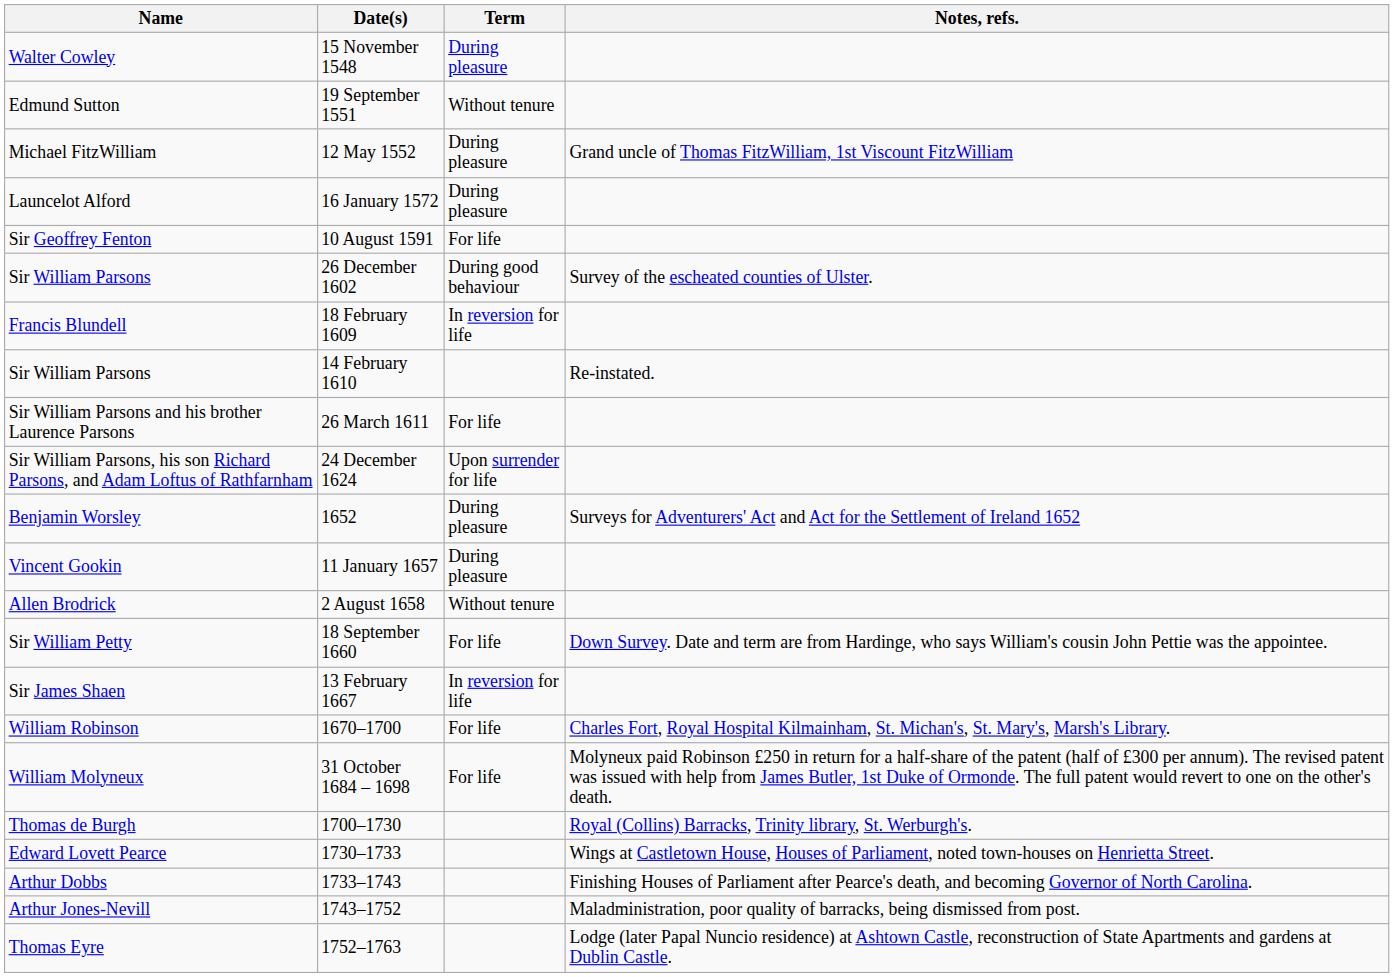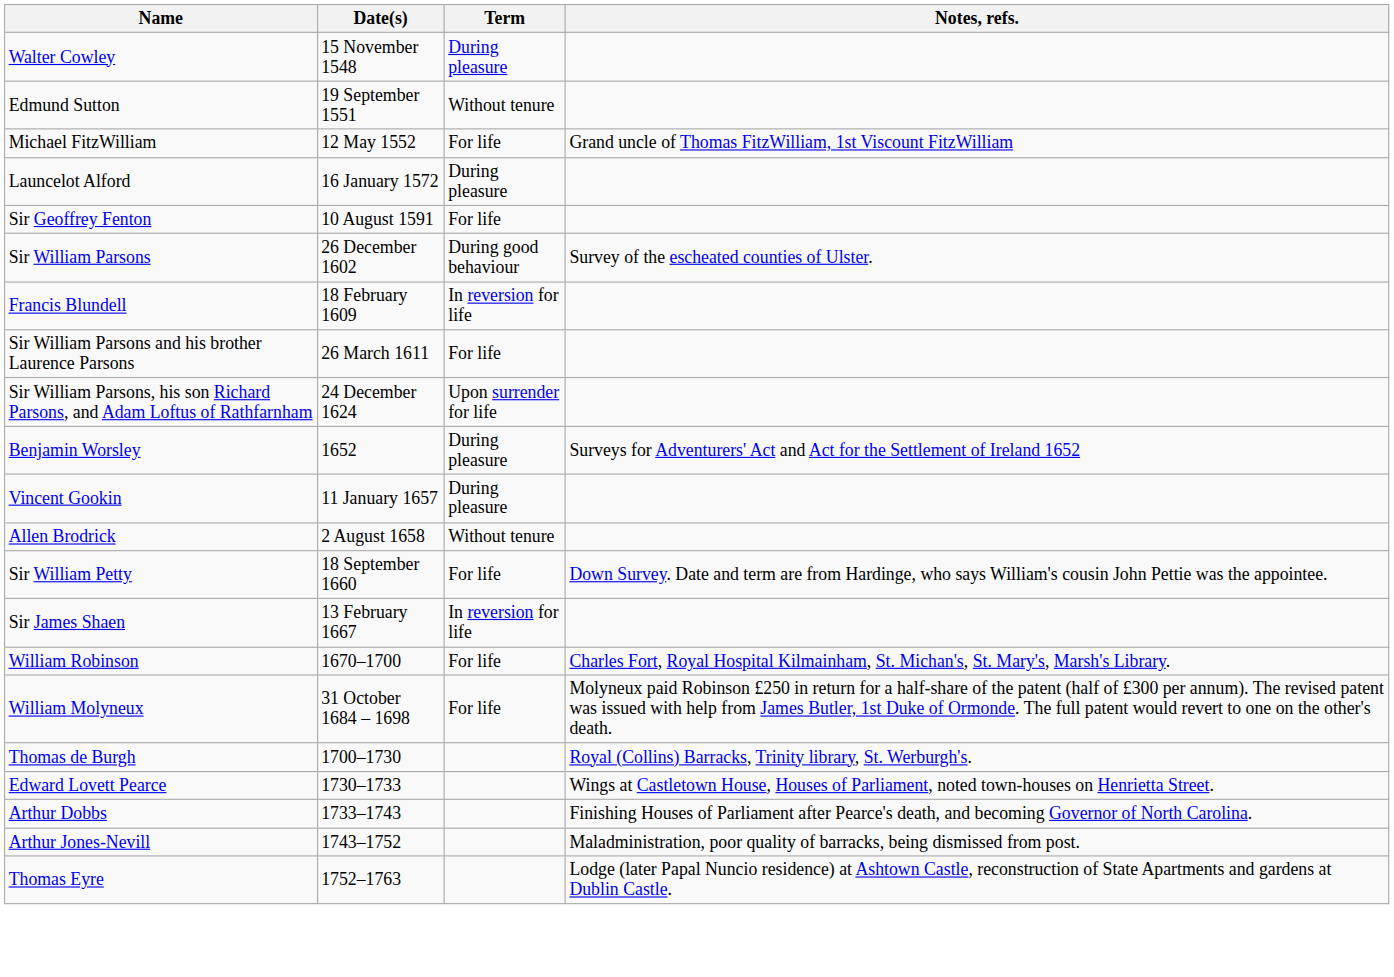 <table class="wikitable sortable">
 <tr>
 <th>Name</th>
 <th data-sort-type="date">Date(s)</th>
 <th>Term</th>
 <th>Notes, refs.</th>
 </tr>
 <tr>
 <td data-sort-value="Cowley, Walter"><a href='#'>Walter Cowley</a></td>
 <td>15 November 1548</td>
 <td><a href='#'>During pleasure</a></td>
 <td></td>
 </tr>
 <tr>
 <td data-sort-value="Sutton, Edmund">Edmund Sutton</td>
 <td>19 September 1551</td>
 <td>Without tenure</td>
 <td></td>
 </tr>
 <tr>
 <td data-sort-value="Fitzwilliam, Michael">Michael FitzWilliam</td>
 <td>12 May 1552</td>
-<td>During pleasure</td>
+<td>For life</td>
 <td>Grand uncle of <a href='#'>Thomas FitzWilliam, 1st Viscount FitzWilliam</a></td>
 </tr>
 <tr>
 <td data-sort-value="Alford, Launcelot">Launcelot Alford</td>
 <td>16 January 1572</td>
 <td>During pleasure</td>
 <td></td>
 </tr>
 <tr>
 <td data-sort-value="Fenton, Geoffrey">Sir <a href='#'>Geoffrey Fenton</a></td>
 <td>10 August 1591</td>
 <td>For life</td>
 <td></td>
 </tr>
 <tr>
 <td data-sort-value="Parsons, William">Sir <a href='#'>William Parsons</a></td>
 <td>26 December 1602</td>
 <td>During good behaviour</td>
 <td>Survey of the <a href='#'>escheated counties of Ulster</a>.</td>
 </tr>
 <tr>
 <td data-sort-value="Blundell, Francis"><a href='#'>Francis Blundell</a></td>
 <td>18 February 1609</td>
 <td>In <a href='#'>reversion</a> for life</td>
 <td></td>
-</tr>
-<tr>
-<td data-sort-value="Parsons, William">Sir William Parsons</td>
-<td>14 February 1610</td>
-<td></td>
-<td>Re-instated.</td>
 </tr>
 <tr>
 <td data-sort-value="Parsons, William">Sir William Parsons and his brother Laurence Parsons</td>
 <td>26 March 1611</td>
 <td>For life</td>
 <td></td>
 </tr>
 <tr>
 <td data-sort-value="Parsons, William">Sir William Parsons, his son <a href='#'>Richard Parsons</a>, and <a href='#'>Adam Loftus of Rathfarnham</a></td>
 <td>24 December 1624</td>
 <td>Upon <a href='#'>surrender</a> for life</td>
 <td></td>
 </tr>
 <tr>
 <td data-sort-value="Worsley, Benjamin"><a href='#'>Benjamin Worsley</a></td>
 <td>1652</td>
 <td>During pleasure</td>
 <td>Surveys for <a href='#'>Adventurers' Act</a> and <a href='#'>Act for the Settlement of Ireland 1652</a></td>
 </tr>
 <tr>
 <td data-sort-value="Gookin, Vincent"><a href='#'>Vincent Gookin</a></td>
 <td>11 January 1657</td>
 <td>During pleasure</td>
 <td></td>
 </tr>
 <tr>
 <td data-sort-value="Brodrick, Allen"><a href='#'>Allen Brodrick</a></td>
 <td>2 August 1658</td>
 <td>Without tenure</td>
 <td></td>
 </tr>
 <tr>
 <td data-sort-value="Petty, William">Sir <a href='#'>William Petty</a></td>
 <td>18 September 1660</td>
 <td>For life</td>
 <td><a href='#'>Down Survey</a>. Date and term are from Hardinge, who says William's cousin John Pettie was the appointee.</td>
 </tr>
 <tr>
 <td data-sort-value="Shaen, James">Sir <a href='#'>James Shaen</a></td>
 <td>13 February 1667</td>
 <td>In <a href='#'>reversion</a> for life</td>
 <td></td>
 </tr>
 <tr>
 <td data-sort-value="Robinson, William"><a href='#'>William Robinson</a></td>
 <td>1670–1700</td>
 <td>For life</td>
 <td><a href='#'>Charles Fort</a>, <a href='#'>Royal Hospital Kilmainham</a>, <a href='#'>St. Michan's</a>, <a href='#'>St. Mary's</a>, <a href='#'>Marsh's Library</a>.</td>
 </tr>
 <tr>
 <td data-sort-value="Molyneux, William"><a href='#'>William Molyneux</a></td>
 <td>31 October 1684 – 1698</td>
 <td>For life</td>
 <td>Molyneux paid Robinson £250 in return for a half-share of the patent (half of £300 per annum). The revised patent was issued with help from <a href='#'>James Butler, 1st Duke of Ormonde</a>. The full patent would revert to one on the other's death.</td>
 </tr>
 <tr>
 <td data-sort-value="Deburgh, Thomas"><a href='#'>Thomas de Burgh</a></td>
 <td>1700–1730</td>
 <td></td>
 <td><a href='#'>Royal (Collins) Barracks</a>, <a href='#'>Trinity library</a>, <a href='#'>St. Werburgh's</a>.</td>
 </tr>
 <tr>
 <td data-sort-value="Pearce, Edward Lovett"><a href='#'>Edward Lovett Pearce</a></td>
 <td>1730–1733</td>
 <td></td>
 <td>Wings at <a href='#'>Castletown House</a>, <a href='#'>Houses of Parliament</a>, noted town-houses on <a href='#'>Henrietta Street</a>.</td>
 </tr>
 <tr>
 <td data-sort-value="Dobbs, Arthur "><a href='#'>Arthur Dobbs</a></td>
 <td>1733–1743</td>
 <td></td>
 <td>Finishing Houses of Parliament after Pearce's death, and becoming <a href='#'>Governor of North Carolina</a>.</td>
 </tr>
 <tr>
 <td data-sort-value="Jones-Nevill, Arthur"><a href='#'>Arthur Jones-Nevill</a></td>
 <td>1743–1752</td>
 <td></td>
 <td>Maladministration, poor quality of barracks, being dismissed from post.</td>
 </tr>
 <tr>
 <td data-sort-value="Eyre, Thomas"><a href='#'>Thomas Eyre</a></td>
 <td>1752–1763</td>
 <td></td>
 <td>Lodge (later Papal Nuncio residence) at <a href='#'>Ashtown Castle</a>, reconstruction of State Apartments and gardens at <a href='#'>Dublin Castle</a>.</td>
 </tr>
 </table>
